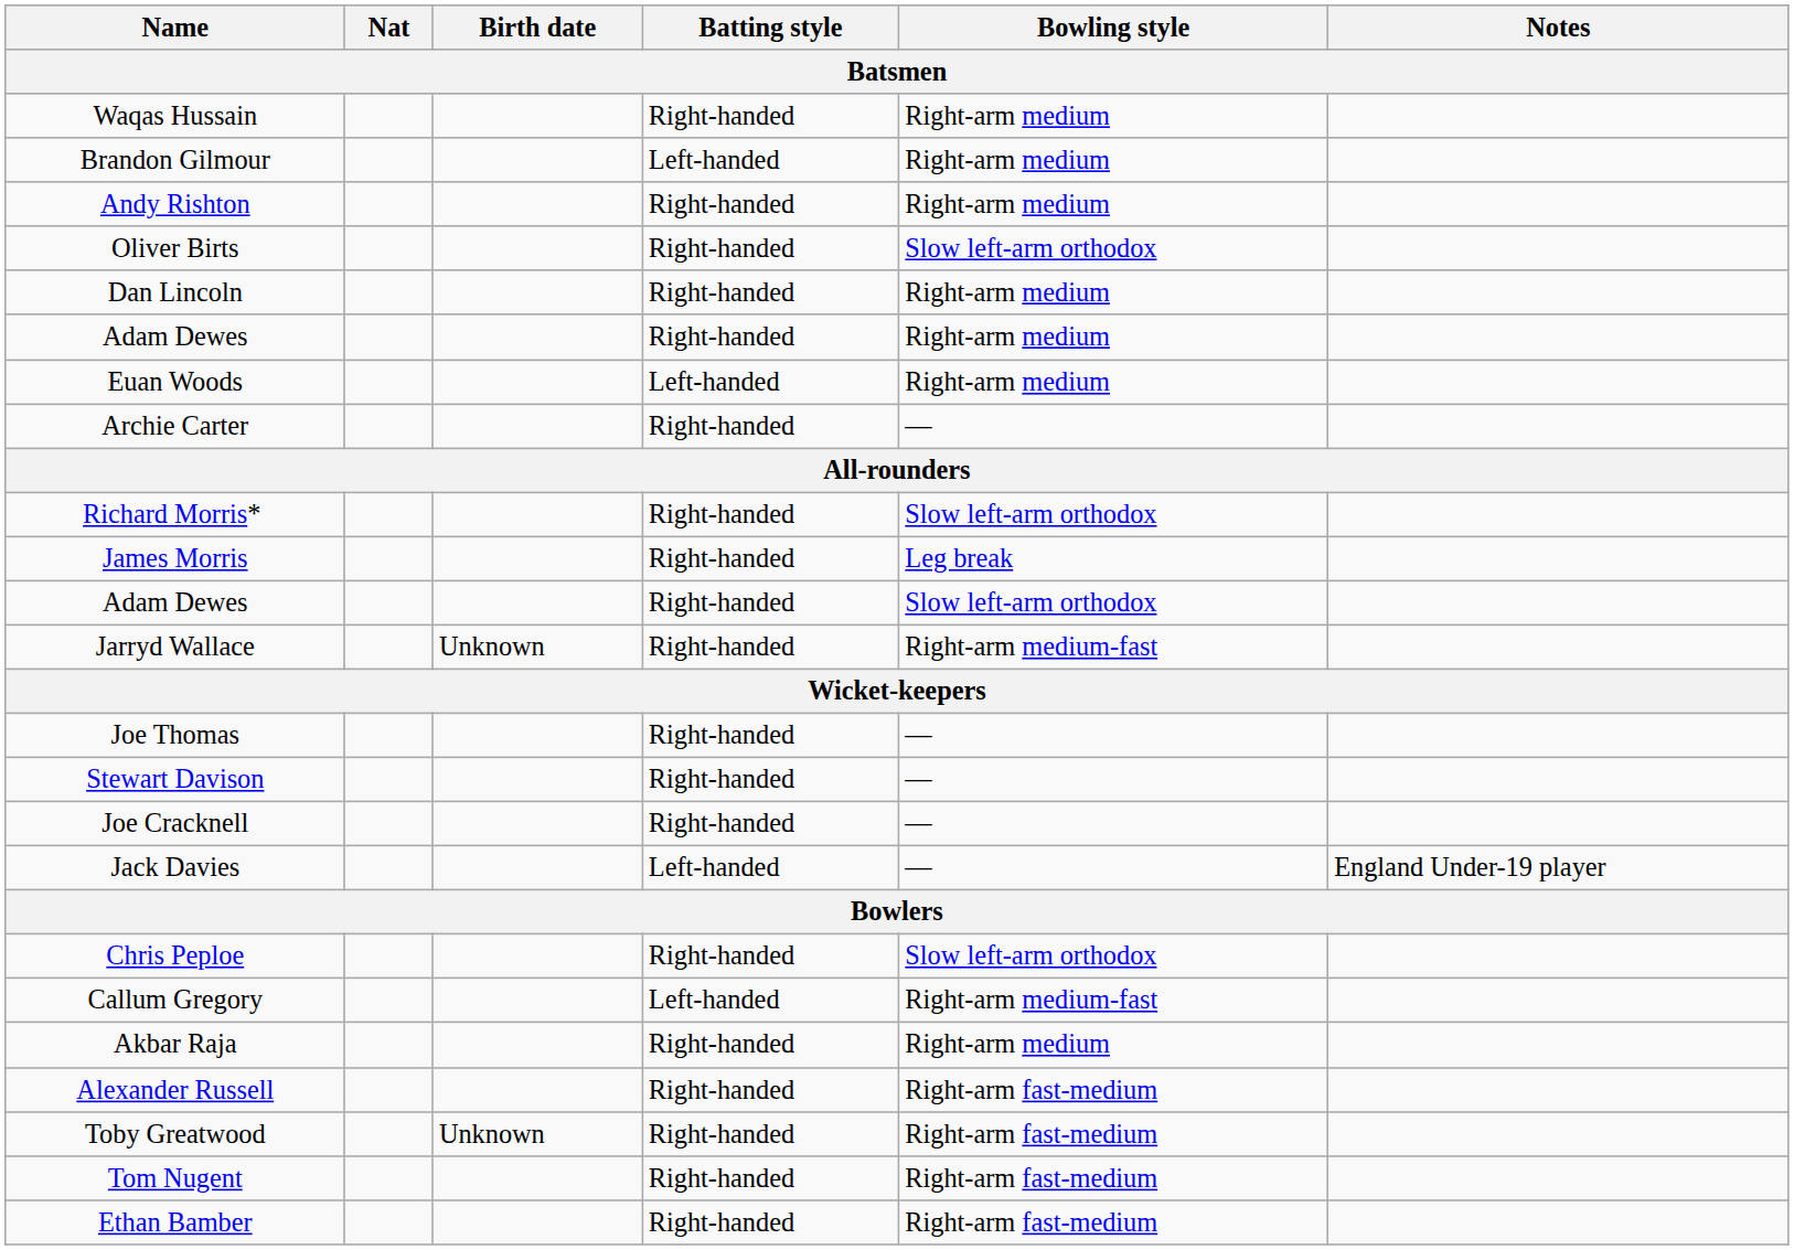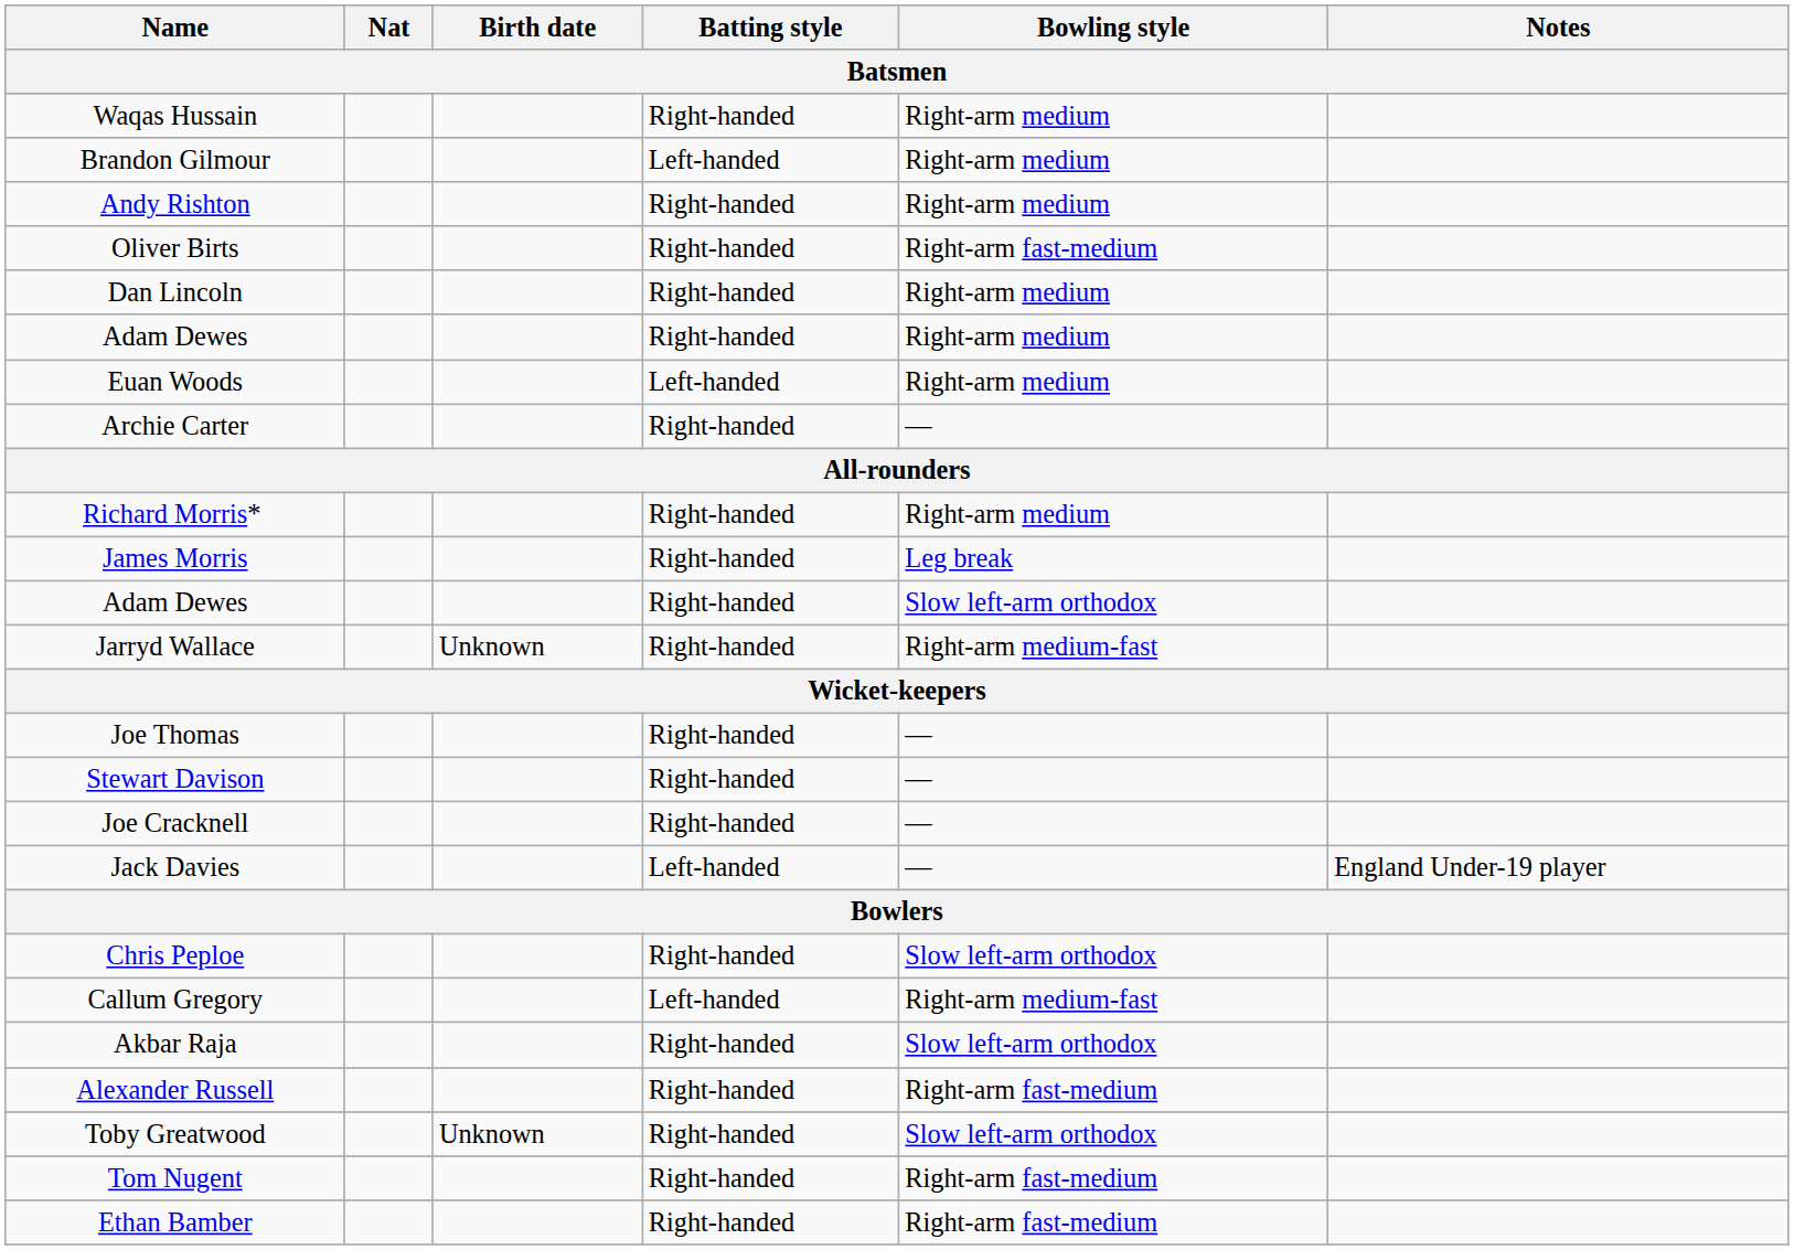 <table class="wikitable"  style="font-size:95%; width:80%;">
 <tr>
 <th>Name</th>
 <th>Nat</th>
 <th>Birth date</th>
 <th>Batting style</th>
 <th>Bowling style</th>
 <th>Notes</th>
 </tr>
 <tr>
 <th colspan="7">Batsmen</th>
 </tr>
 <tr>
 <td style="text-align:center">Waqas Hussain</td>
 <td></td>
 <td></td>
 <td>Right-handed</td>
 <td>Right-arm <a href='#'>medium</a></td>
 <td></td>
 </tr>
 <tr>
 <td style="text-align:center">Brandon Gilmour</td>
 <td></td>
 <td></td>
 <td>Left-handed</td>
 <td>Right-arm <a href='#'>medium</a></td>
 <td></td>
 </tr>
 <tr>
 <td style="text-align:center"><a href='#'>Andy Rishton</a></td>
 <td></td>
 <td></td>
 <td>Right-handed</td>
 <td>Right-arm <a href='#'>medium</a></td>
 <td></td>
 </tr>
 <tr>
 <td style="text-align:center">Oliver Birts</td>
 <td></td>
 <td></td>
 <td>Right-handed</td>
-<td><a href='#'>Slow left-arm orthodox</a></td>
+<td>Right-arm <a href='#'>fast-medium</a></td>
 <td></td>
 </tr>
 <tr>
 <td style="text-align:center">Dan Lincoln</td>
 <td></td>
 <td></td>
 <td>Right-handed</td>
 <td>Right-arm <a href='#'>medium</a></td>
 <td></td>
 </tr>
 <tr>
 <td style="text-align:center">Adam Dewes</td>
 <td></td>
 <td></td>
 <td>Right-handed</td>
 <td>Right-arm <a href='#'>medium</a></td>
 <td></td>
 </tr>
 <tr>
 <td style="text-align:center">Euan Woods</td>
 <td></td>
 <td></td>
 <td>Left-handed</td>
 <td>Right-arm <a href='#'>medium</a></td>
 <td></td>
 </tr>
 <tr>
 <td style="text-align:center">Archie Carter</td>
 <td></td>
 <td></td>
 <td>Right-handed</td>
 <td>—</td>
 <td></td>
 </tr>
 <tr>
 <th colspan="7">All-rounders</th>
 </tr>
 <tr>
 <td style="text-align:center"><a href='#'>Richard Morris</a>* </td>
 <td></td>
 <td></td>
 <td>Right-handed</td>
-<td><a href='#'>Slow left-arm orthodox</a></td>
+<td>Right-arm <a href='#'>medium</a></td>
 <td></td>
 </tr>
 <tr>
 <td style="text-align:center"><a href='#'>James Morris</a></td>
 <td></td>
 <td></td>
 <td>Right-handed</td>
 <td><a href='#'>Leg break</a></td>
 <td></td>
 </tr>
 <tr>
 <td style="text-align:center">Adam Dewes</td>
 <td></td>
 <td></td>
 <td>Right-handed</td>
 <td><a href='#'>Slow left-arm orthodox</a></td>
 <td></td>
 </tr>
 <tr>
 <td style="text-align:center">Jarryd Wallace</td>
 <td></td>
 <td>Unknown</td>
 <td>Right-handed</td>
 <td>Right-arm <a href='#'>medium-fast</a></td>
 <td></td>
 </tr>
 <tr>
 <th colspan="7">Wicket-keepers</th>
 </tr>
 <tr>
 <td style="text-align:center">Joe Thomas</td>
 <td></td>
 <td></td>
 <td>Right-handed</td>
 <td>—</td>
 <td></td>
 </tr>
 <tr>
 <td style="text-align:center"><a href='#'>Stewart Davison</a></td>
 <td></td>
 <td></td>
 <td>Right-handed</td>
 <td>—</td>
 <td></td>
 </tr>
 <tr>
 <td style="text-align:center">Joe Cracknell</td>
 <td></td>
 <td></td>
 <td>Right-handed</td>
 <td>—</td>
 <td></td>
 </tr>
 <tr>
 <td style="text-align:center">Jack Davies</td>
 <td></td>
 <td></td>
 <td>Left-handed</td>
 <td>—</td>
 <td>England Under-19 player</td>
 </tr>
 <tr>
 <th colspan="7">Bowlers</th>
 </tr>
 <tr>
 <td style="text-align:center"><a href='#'>Chris Peploe</a> </td>
 <td></td>
 <td></td>
 <td>Right-handed</td>
 <td><a href='#'>Slow left-arm orthodox</a></td>
 <td></td>
 </tr>
 <tr>
 <td style="text-align:center">Callum Gregory</td>
 <td></td>
 <td></td>
 <td>Left-handed</td>
 <td>Right-arm <a href='#'>medium-fast</a></td>
 <td></td>
 </tr>
 <tr>
 <td style="text-align:center">Akbar Raja</td>
 <td></td>
 <td></td>
 <td>Right-handed</td>
-<td>Right-arm <a href='#'>medium</a></td>
+<td><a href='#'>Slow left-arm orthodox</a></td>
 </tr>
 <tr>
 <td style="text-align:center"><a href='#'>Alexander Russell</a> </td>
 <td></td>
 <td></td>
 <td>Right-handed</td>
 <td>Right-arm <a href='#'>fast-medium</a></td>
 <td></td>
 </tr>
 <tr>
 <td style="text-align:center">Toby Greatwood</td>
 <td></td>
 <td>Unknown</td>
 <td>Right-handed</td>
-<td>Right-arm <a href='#'>fast-medium</a></td>
+<td><a href='#'>Slow left-arm orthodox</a></td>
 </tr>
 <tr>
 <td style="text-align:center"><a href='#'>Tom Nugent</a> </td>
 <td></td>
 <td></td>
 <td>Right-handed</td>
 <td>Right-arm <a href='#'>fast-medium</a></td>
 <td></td>
 </tr>
 <tr>
 <td style="text-align:center"><a href='#'>Ethan Bamber</a> </td>
 <td></td>
 <td></td>
 <td>Right-handed</td>
 <td>Right-arm <a href='#'>fast-medium</a></td>
 <td></td>
 </tr>
 </table>
